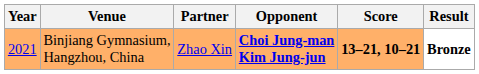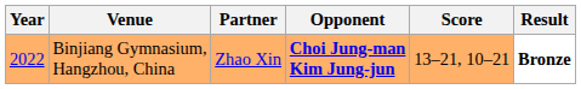 <table class="sortable wikitable" style="font-size: 90%;">
 <tr>
 <th>Year</th>
 <th>Venue</th>
 <th>Partner</th>
 <th>Opponent</th>
 <th>Score</th>
 <th>Result</th>
 </tr>
 <tr style="background:#FFB069">
-<td align="center"><a href='#'>2021</a></td>
+<td align="center"><a href='#'>2022</a></td>
 <td align="left">Binjiang Gymnasium,<br>Hangzhou, China</td>
 <td align="left"> <a href='#'>Zhao Xin</a></td>
 <td align="left"><strong> <a href='#'>Choi Jung-man</a><br> <a href='#'>Kim Jung-jun</a></strong></td>
-<td align="left"><strong>13–21, 10–21</strong></td>
+<td align="left">13–21, 10–21</td>
 <td style="text-align:left; background:white"> <strong>Bronze</strong></td>
 </tr>
 </table>
